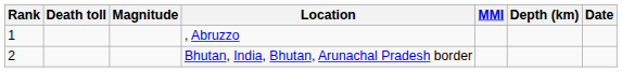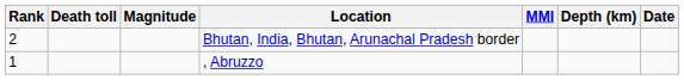 <table class="sortable wikitable" style="font-size:100%;">
 <tr>
 <th>Rank</th>
 <th>Death toll</th>
 <th>Magnitude</th>
 <th>Location</th>
 <th><a href='#'>MMI</a></th>
 <th>Depth (km)</th>
 <th>Date</th>
 </tr>
 <tr>
+<td>2</td>
+<td></td>
+<td></td>
+<td> <a href='#'>Bhutan</a>,  <a href='#'>India</a>, <a href='#'>Bhutan</a>, <a href='#'>Arunachal Pradesh</a> border</td>
+<td></td>
+<td></td>
+<td></td>
+</tr>
+<tr>
 <td>1</td>
 <td></td>
 <td></td>
 <td>, <a href='#'>Abruzzo</a></td>
 <td></td>
 <td></td>
 <td></td>
 </tr>
-<tr>
-<td>2</td>
-<td></td>
-<td></td>
-<td> <a href='#'>Bhutan</a>,  <a href='#'>India</a>, <a href='#'>Bhutan</a>, <a href='#'>Arunachal Pradesh</a> border</td>
-<td></td>
-<td></td>
-<td></td>
-</tr>
 </table>
